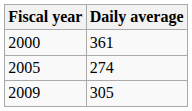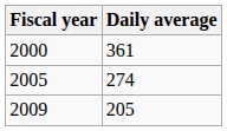 <table class="wikitable">
 <tr>
 <th>Fiscal year</th>
 <th>Daily average</th>
 </tr>
 <tr>
 <td>2000</td>
 <td>361</td>
 </tr>
 <tr>
 <td>2005</td>
 <td>274</td>
 </tr>
 <tr>
 <td>2009</td>
-<td>305</td>
+<td>205</td>
 </tr>
 </table>
